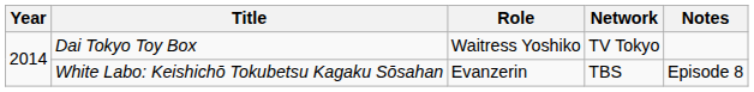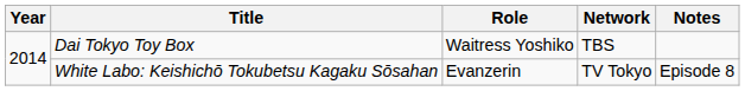 <table class="wikitable">
 <tr>
 <th>Year</th>
 <th>Title</th>
 <th>Role</th>
 <th>Network</th>
 <th>Notes</th>
 </tr>
 <tr>
 <td rowspan="2">2014</td>
 <td><em>Dai Tokyo Toy Box</em></td>
 <td>Waitress Yoshiko</td>
-<td>TV Tokyo</td>
+<td>TBS</td>
 <td></td>
 </tr>
 <tr>
 <td><em>White Labo: Keishichō Tokubetsu Kagaku Sōsahan</em></td>
 <td>Evanzerin</td>
-<td>TBS</td>
+<td>TV Tokyo</td>
 <td>Episode 8</td>
 </tr>
 </table>
